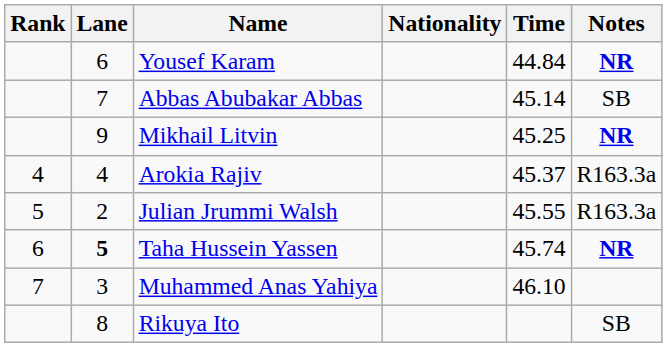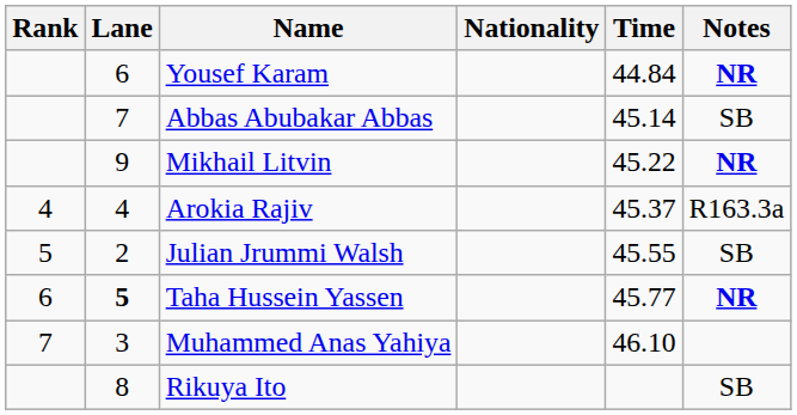 <table class="wikitable sortable" style="text-align:center">
 <tr>
 <th>Rank</th>
 <th>Lane</th>
 <th>Name</th>
 <th>Nationality</th>
 <th>Time</th>
 <th>Notes</th>
 </tr>
 <tr>
 <td></td>
 <td>6</td>
 <td align=left><a href='#'>Yousef Karam</a></td>
 <td align=left></td>
 <td>44.84</td>
 <td><strong><a href='#'>NR</a></strong></td>
 </tr>
 <tr>
 <td></td>
 <td>7</td>
 <td align=left><a href='#'>Abbas Abubakar Abbas</a></td>
 <td align=left></td>
 <td>45.14</td>
 <td>SB</td>
 </tr>
 <tr>
 <td></td>
 <td>9</td>
 <td align=left><a href='#'>Mikhail Litvin</a></td>
 <td align=left></td>
-<td>45.25</td>
+<td>45.22</td>
 <td><strong><a href='#'>NR</a></strong></td>
 </tr>
 <tr>
 <td>4</td>
 <td>4</td>
 <td align=left><a href='#'>Arokia Rajiv</a></td>
 <td align=left></td>
 <td>45.37</td>
 <td>R163.3a</td>
 </tr>
 <tr>
 <td>5</td>
 <td>2</td>
 <td align=left><a href='#'>Julian Jrummi Walsh</a></td>
 <td align=left></td>
 <td>45.55</td>
-<td>R163.3a</td>
+<td>SB</td>
 </tr>
 <tr>
 <td>6</td>
 <td><strong>5</strong></td>
 <td align=left><a href='#'>Taha Hussein Yassen</a></td>
 <td align=left></td>
-<td>45.74</td>
+<td>45.77</td>
 <td><strong><a href='#'>NR</a></strong></td>
 </tr>
 <tr>
 <td>7</td>
 <td>3</td>
 <td align=left><a href='#'>Muhammed Anas Yahiya</a></td>
 <td align=left></td>
 <td>46.10</td>
 <td></td>
 </tr>
 <tr>
 <td></td>
 <td>8</td>
 <td align=left><a href='#'>Rikuya Ito</a></td>
 <td align=left></td>
 <td></td>
 <td>SB</td>
 </tr>
 </table>
